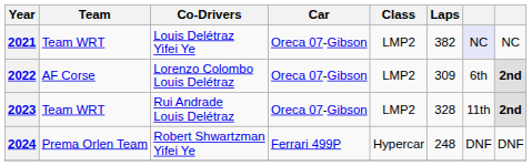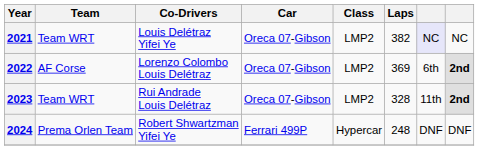 <table class="wikitable" style="text-align:center; font-size:90%">
 <tr>
 <th>Year</th>
 <th>Team</th>
 <th>Co-Drivers</th>
 <th>Car</th>
 <th>Class</th>
 <th>Laps</th>
 <th></th>
 <th></th>
 </tr>
 <tr>
 <th><a href='#'>2021</a></th>
 <td align="left" nowrap> <a href='#'>Team WRT</a></td>
 <td align="left" nowrap> <a href='#'>Louis Delétraz</a><br> <a href='#'>Yifei Ye</a></td>
 <td align="left" nowrap><a href='#'>Oreca 07</a>-<a href='#'>Gibson</a></td>
 <td>LMP2</td>
 <td>382</td>
 <td style="background: lavender;">NC</td>
 <td>NC</td>
 </tr>
 <tr>
 <th><a href='#'>2022</a></th>
 <td align="left"> <a href='#'>AF Corse</a></td>
 <td align="left" nowrap> <a href='#'>Lorenzo Colombo</a><br> <a href='#'>Louis Delétraz</a></td>
 <td align="left" nowrap><a href='#'>Oreca 07</a>-<a href='#'>Gibson</a></td>
 <td>LMP2</td>
-<td>309</td>
+<td>369</td>
 <td>6th</td>
 <td style="background:#DFDFDF;"><strong>2nd</strong></td>
 </tr>
 <tr>
 <th><a href='#'>2023</a></th>
 <td align="left" nowrap> <a href='#'>Team WRT</a></td>
 <td align="left" nowrap> <a href='#'>Rui Andrade</a><br> <a href='#'>Louis Delétraz</a></td>
 <td align="left" nowrap><a href='#'>Oreca 07</a>-<a href='#'>Gibson</a></td>
 <td>LMP2</td>
 <td>328</td>
 <td>11th</td>
 <td style="background:#DFDFDF;"><strong>2nd</strong></td>
 </tr>
 <tr>
 <th><a href='#'>2024</a></th>
 <td align="left" nowrap> <a href='#'>Prema Orlen Team</a></td>
 <td align="left"> <a href='#'>Robert Shwartzman</a><br> <a href='#'>Yifei Ye</a></td>
 <td align="left"><a href='#'>Ferrari 499P</a></td>
 <td>Hypercar</td>
 <td>248</td>
 <td>DNF</td>
 <td>DNF</td>
 </tr>
 <tr>
 </tr>
 </table>
